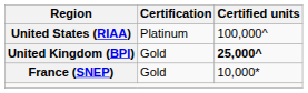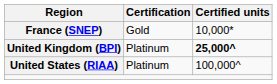 <table class="wikitable sortable plainrowheaders">
 <tr>
 <th scope="col">Region</th>
 <th scope="col">Certification</th>
 <th scope="col">Certified units</th>
 </tr>
 <tr>
+<th scope="row">France (<a href='#'>SNEP</a>)</th>
+<td>Gold</td>
+<td>10,000*</td>
+</tr>
+<tr>
+<th scope="row">United Kingdom (<a href='#'>BPI</a>)</th>
+<td>Platinum</td>
+<td><strong>25,000^</strong></td>
+</tr>
+<tr>
 <th scope="row">United States (<a href='#'>RIAA</a>)</th>
 <td>Platinum</td>
 <td>100,000^</td>
 </tr>
 <tr>
-<th scope="row">United Kingdom (<a href='#'>BPI</a>)</th>
-<td>Gold</td>
-<td><strong>25,000^</strong></td>
-</tr>
-<tr>
-<th scope="row">France (<a href='#'>SNEP</a>)</th>
-<td>Gold</td>
-<td>10,000*</td>
-</tr>
-<tr>
 <td colspan="3" style="text-align:center"></td>
 </tr>
 </table>
